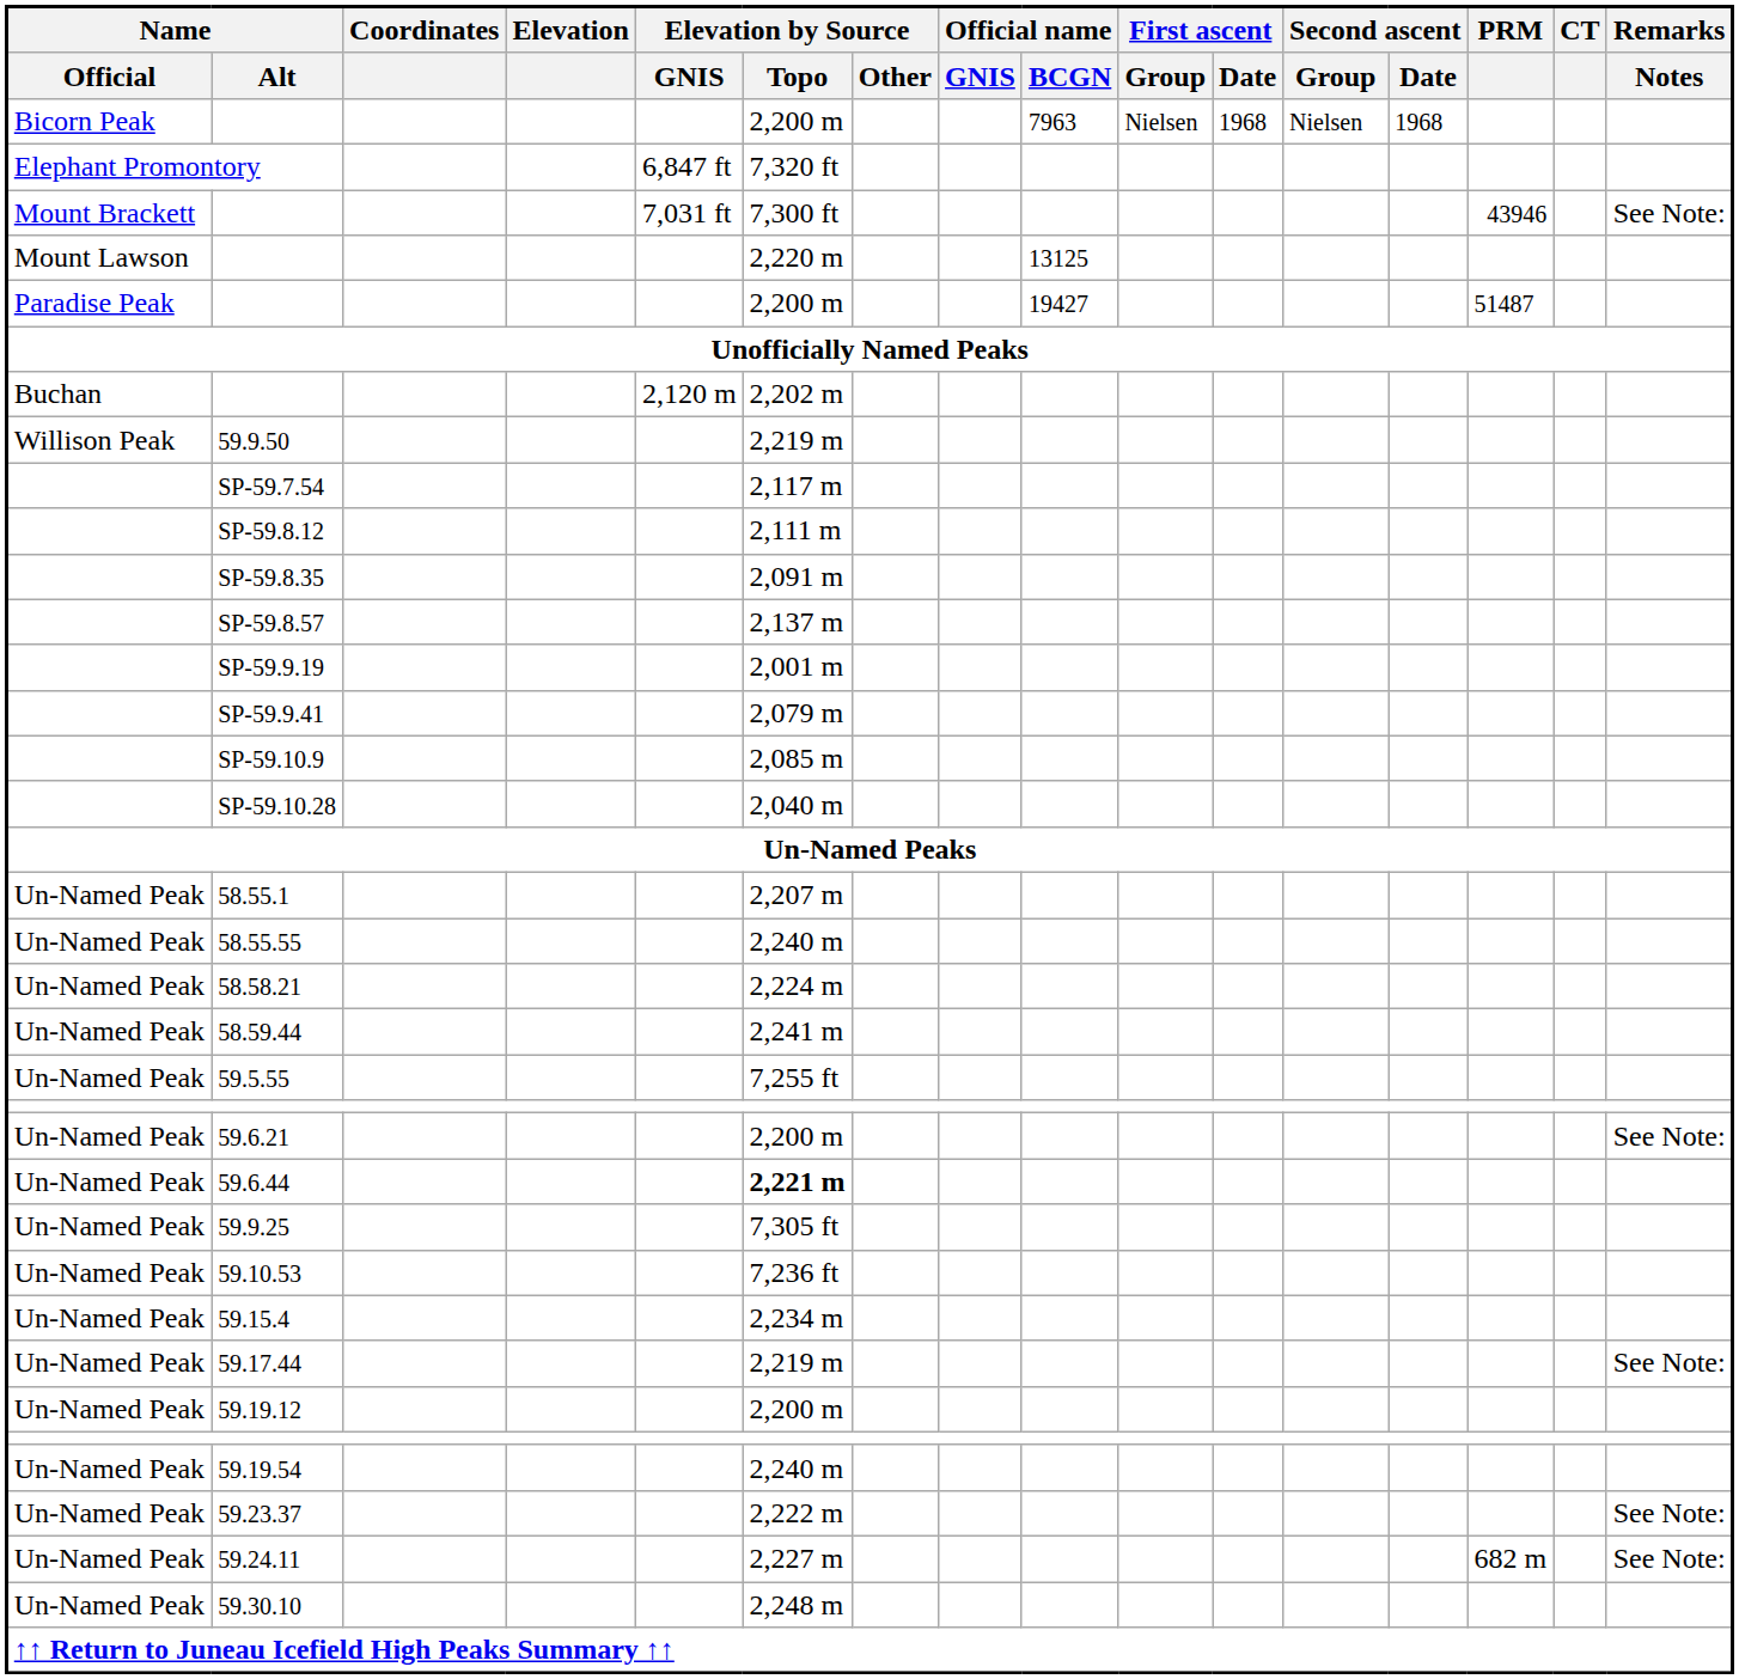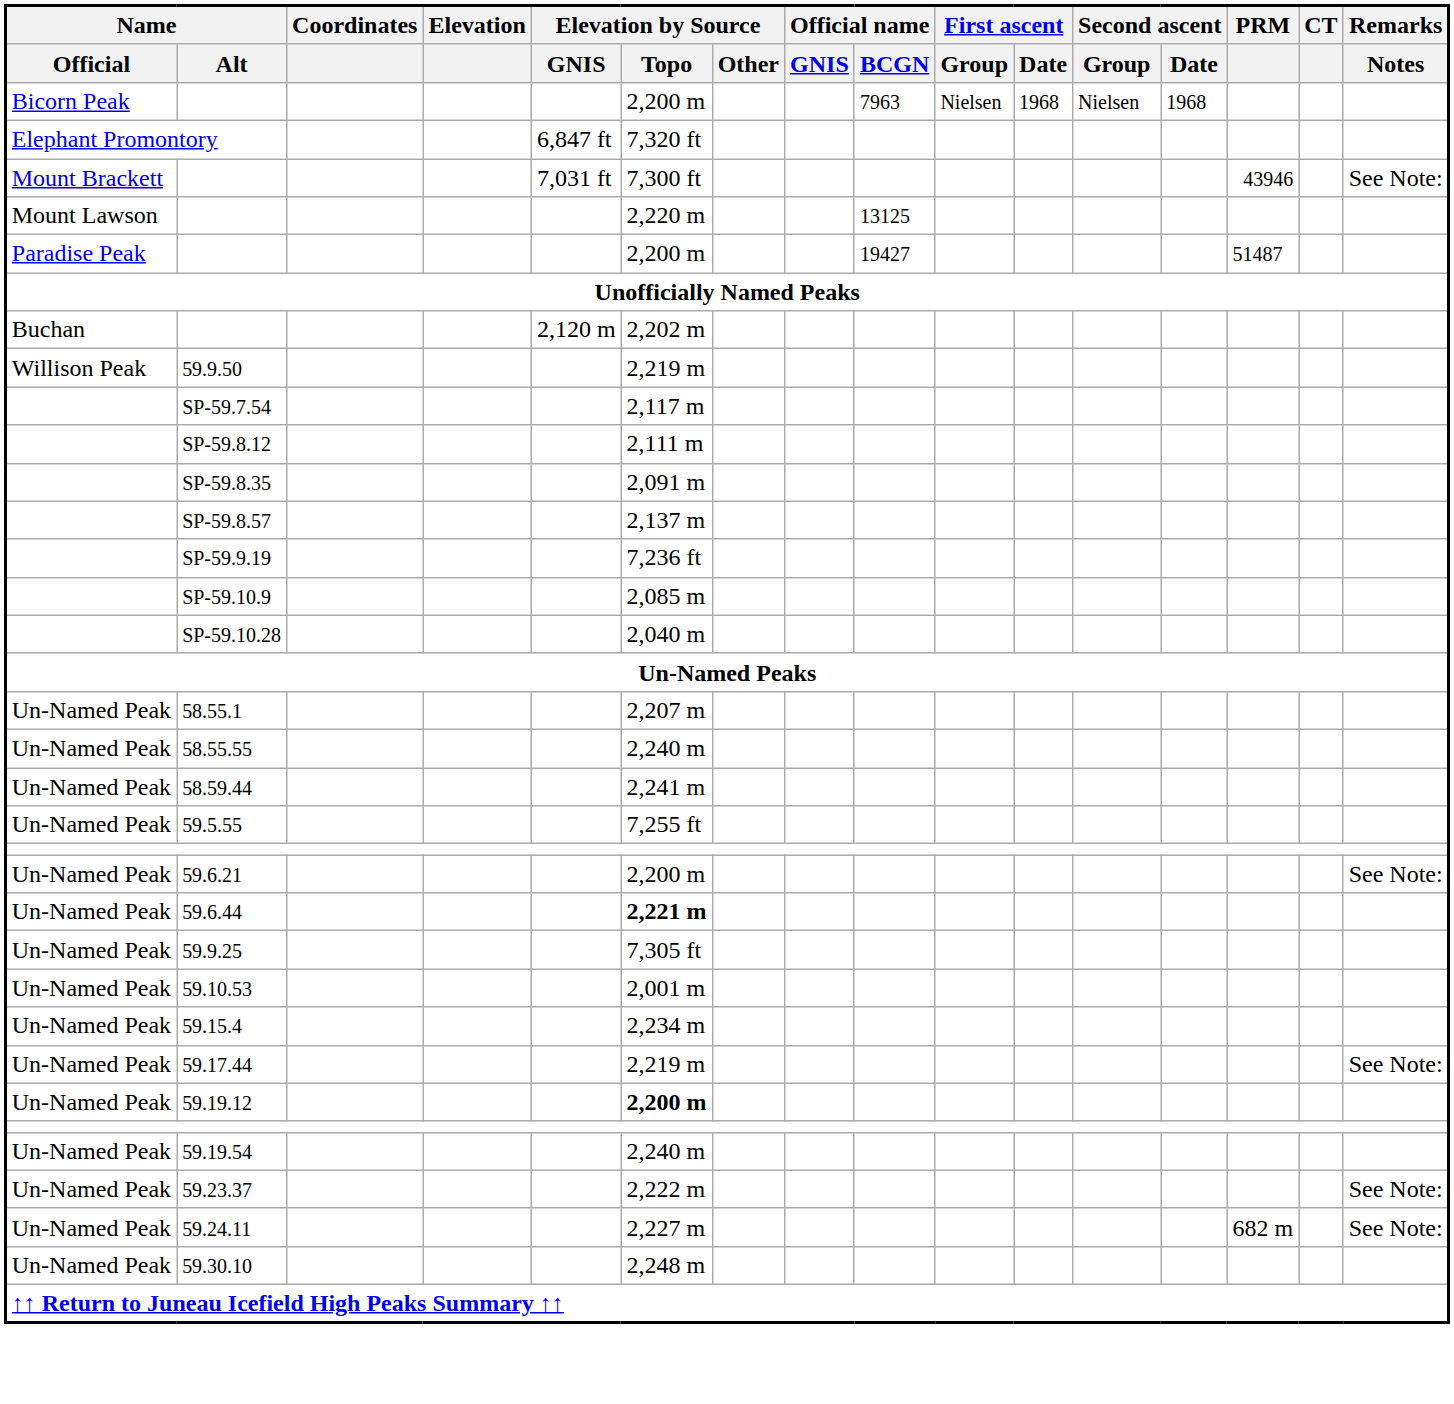 <table class="wikitable" style="border:2px solid black; background: white; color: black">
 <tr>
 <th colspan="2">Name</th>
 <th>Coordinates</th>
 <th>Elevation</th>
 <th colspan="3">Elevation by Source</th>
 <th colspan="2">Official name</th>
 <th colspan="2"><a href='#'>First ascent</a></th>
 <th colspan="2">Second ascent</th>
 <th>PRM</th>
 <th>CT </th>
 <th>Remarks</th>
 </tr>
 <tr>
 <th>Official</th>
 <th>Alt</th>
 <th></th>
 <th></th>
 <th>GNIS</th>
 <th>Topo</th>
 <th>Other</th>
 <th><a href='#'>GNIS</a></th>
 <th><a href='#'>BCGN</a></th>
 <th>Group</th>
 <th>Date</th>
 <th>Group</th>
 <th>Date</th>
 <th></th>
 <th></th>
 <th>Notes</th>
 </tr>
 <tr>
 <td><a href='#'>Bicorn Peak</a></td>
 <td></td>
 <td><small></small></td>
 <td style="text-align:right;"></td>
 <td></td>
 <td>2,200 m</td>
 <td></td>
 <td></td>
 <td><small>7963</small></td>
 <td><small>Nielsen</small></td>
 <td><small>1968 </small></td>
 <td><small>Nielsen</small></td>
 <td><small>1968 </small></td>
 <td></td>
 <td></td>
 <td></td>
 </tr>
 <tr>
 <td colspan="2"><a href='#'>Elephant Promontory</a></td>
 <td><small></small></td>
 <td style="text-align:right;"></td>
 <td>6,847 ft</td>
 <td>7,320 ft</td>
 <td></td>
 <td><small> </small></td>
 <td></td>
 <td></td>
 <td></td>
 <td></td>
 <td></td>
 <td></td>
 <td></td>
 <td></td>
 </tr>
 <tr>
 <td><a href='#'>Mount Brackett</a></td>
 <td></td>
 <td><small></small></td>
 <td style="text-align:right;"></td>
 <td>7,031 ft</td>
 <td>7,300 ft</td>
 <td></td>
 <td><small></small></td>
 <td></td>
 <td></td>
 <td></td>
 <td></td>
 <td></td>
 <td style="text-align:right;"><small>43946</small></td>
 <td></td>
 <td>See Note:</td>
 </tr>
 <tr>
 <td>Mount Lawson</td>
 <td></td>
 <td><small></small></td>
 <td style="text-align:right;"></td>
 <td></td>
 <td>2,220 m</td>
 <td></td>
 <td></td>
 <td><small>13125 </small></td>
 <td></td>
 <td></td>
 <td></td>
 <td></td>
 <td></td>
 <td></td>
 <td></td>
 </tr>
 <tr>
 <td><a href='#'>Paradise Peak</a></td>
 <td></td>
 <td><small></small></td>
 <td style="text-align:right;"></td>
 <td></td>
 <td>2,200 m</td>
 <td></td>
 <td></td>
 <td><small>19427 </small></td>
 <td></td>
 <td></td>
 <td></td>
 <td></td>
 <td><small>51487</small></td>
 <td></td>
 <td></td>
 </tr>
 <tr>
 <td colspan="16" style="text-align:center;"><strong>Unofficially Named Peaks</strong></td>
 </tr>
 <tr>
 <td>Buchan</td>
 <td></td>
 <td><small></small></td>
 <td style="text-align:right;"></td>
 <td>2,120 m</td>
 <td>2,202 m</td>
 <td></td>
 <td></td>
 <td></td>
 <td></td>
 <td></td>
 <td></td>
 <td></td>
 <td></td>
 <td></td>
 <td></td>
 </tr>
 <tr>
 <td>Willison Peak</td>
 <td><small>59.9.50 </small></td>
 <td><small></small></td>
 <td style="text-align:right;"></td>
 <td></td>
 <td>2,219 m</td>
 <td></td>
 <td></td>
 <td></td>
 <td></td>
 <td></td>
 <td></td>
 <td></td>
 <td></td>
 <td></td>
 <td></td>
 </tr>
 <tr>
 <td></td>
 <td><small>SP-59.7.54 </small></td>
 <td><small></small></td>
 <td style="text-align:right;"></td>
 <td></td>
 <td>2,117 m</td>
 <td></td>
 <td></td>
 <td></td>
 <td></td>
 <td></td>
 <td></td>
 <td></td>
 <td></td>
 <td></td>
 <td></td>
 </tr>
 <tr>
 <td></td>
 <td><small>SP-59.8.12 </small></td>
 <td><small></small></td>
 <td style="text-align:right;"></td>
 <td></td>
 <td>2,111 m</td>
 <td></td>
 <td></td>
 <td></td>
 <td></td>
 <td></td>
 <td></td>
 <td></td>
 <td></td>
 <td></td>
 <td></td>
 </tr>
 <tr>
 <td></td>
 <td><small>SP-59.8.35</small></td>
 <td><small></small></td>
 <td style="text-align:right;"></td>
 <td></td>
 <td>2,091 m</td>
 <td></td>
 <td></td>
 <td></td>
 <td></td>
 <td></td>
 <td></td>
 <td></td>
 <td></td>
 <td></td>
 <td></td>
 </tr>
 <tr>
 <td></td>
 <td><small>SP-59.8.57</small></td>
 <td><small></small></td>
 <td style="text-align:right;"></td>
 <td></td>
 <td>2,137 m</td>
 <td></td>
 <td></td>
 <td></td>
 <td></td>
 <td></td>
 <td></td>
 <td></td>
 <td></td>
 <td></td>
 <td></td>
 </tr>
 <tr>
 <td></td>
 <td><small>SP-59.9.19</small></td>
 <td><small></small></td>
 <td style="text-align:right;"></td>
 <td></td>
-<td>2,001 m</td>
-<td></td>
-<td></td>
-<td></td>
-<td></td>
-<td></td>
-<td></td>
-<td></td>
-<td></td>
-<td></td>
-<td></td>
-</tr>
-<tr>
-<td></td>
-<td><small>SP-59.9.41 </small></td>
-<td><small></small></td>
-<td style="text-align:right;"></td>
-<td></td>
-<td>2,079 m</td>
+<td>7,236 ft</td>
 <td></td>
 <td></td>
 <td></td>
 <td></td>
 <td></td>
 <td></td>
 <td></td>
 <td></td>
 <td></td>
 <td></td>
 </tr>
 <tr>
 <td></td>
 <td><small>SP-59.10.9 </small></td>
 <td><small></small></td>
 <td style="text-align:right;"></td>
 <td></td>
 <td>2,085 m</td>
 <td></td>
 <td></td>
 <td></td>
 <td></td>
 <td></td>
 <td></td>
 <td></td>
 <td></td>
 <td></td>
 <td></td>
 </tr>
 <tr>
 <td></td>
 <td><small>SP-59.10.28 </small></td>
 <td><small></small></td>
 <td style="text-align:right;"></td>
 <td></td>
 <td>2,040 m</td>
 <td></td>
 <td></td>
 <td></td>
 <td></td>
 <td></td>
 <td></td>
 <td></td>
 <td></td>
 <td></td>
 <td></td>
 </tr>
 <tr>
 <td colspan="16" style="text-align:center;"><strong>Un-Named Peaks</strong></td>
 </tr>
 <tr>
 <td>Un-Named Peak</td>
 <td><small>58.55.1 </small></td>
 <td><small></small></td>
 <td style="text-align:right;"></td>
 <td></td>
 <td>2,207 m</td>
 <td></td>
 <td></td>
 <td></td>
 <td></td>
 <td></td>
 <td></td>
 <td></td>
 <td></td>
 <td></td>
 <td></td>
 </tr>
 <tr>
 <td>Un-Named Peak</td>
 <td><small>58.55.55 </small></td>
 <td><small></small></td>
 <td style="text-align:right;"></td>
 <td></td>
 <td>2,240 m</td>
-<td></td>
-<td></td>
-<td></td>
-<td></td>
-<td></td>
-<td></td>
-<td></td>
-<td></td>
-<td></td>
-<td></td>
-</tr>
-<tr>
-<td>Un-Named Peak</td>
-<td><small>58.58.21 </small></td>
-<td><small></small></td>
-<td style="text-align:right;"></td>
-<td></td>
-<td>2,224 m</td>
 <td></td>
 <td></td>
 <td></td>
 <td></td>
 <td></td>
 <td></td>
 <td></td>
 <td></td>
 <td></td>
 <td></td>
 </tr>
 <tr>
 <td>Un-Named Peak</td>
 <td><small>58.59.44 </small></td>
 <td><small></small></td>
 <td style="text-align:right;"></td>
 <td></td>
 <td>2,241 m</td>
 <td></td>
 <td></td>
 <td></td>
 <td></td>
 <td></td>
 <td></td>
 <td></td>
 <td></td>
 <td></td>
 <td></td>
 </tr>
 <tr>
 <td>Un-Named Peak</td>
 <td><small>59.5.55 </small></td>
 <td><small></small></td>
 <td style="text-align:right;"></td>
 <td></td>
 <td>7,255 ft</td>
 <td></td>
 <td></td>
 <td></td>
 <td></td>
 <td></td>
 <td></td>
 <td></td>
 <td></td>
 <td></td>
 <td></td>
 </tr>
 <tr>
 <td colspan="16" style="text-align:center;"><strong></strong></td>
 </tr>
 <tr>
 <td>Un-Named Peak</td>
 <td><small>59.6.21 </small></td>
 <td><small></small></td>
 <td style="text-align:right;"></td>
 <td></td>
 <td>2,200 m</td>
 <td></td>
 <td></td>
 <td></td>
 <td></td>
 <td></td>
 <td></td>
 <td></td>
 <td></td>
 <td></td>
 <td>See Note:</td>
 </tr>
 <tr>
 <td>Un-Named Peak</td>
 <td><small>59.6.44 </small></td>
 <td><small></small></td>
 <td style="text-align:right;"></td>
 <td></td>
 <td><strong>2,221 m</strong></td>
 <td></td>
 <td></td>
 <td></td>
 <td></td>
 <td></td>
 <td></td>
 <td></td>
 <td></td>
 <td></td>
 <td></td>
 </tr>
 <tr>
 <td>Un-Named Peak</td>
 <td><small>59.9.25 </small></td>
 <td><small></small></td>
 <td style="text-align:right;"></td>
 <td></td>
 <td>7,305 ft</td>
 <td></td>
 <td></td>
 <td></td>
 <td></td>
 <td></td>
 <td></td>
 <td></td>
 <td></td>
 <td></td>
 <td></td>
 </tr>
 <tr>
 <td>Un-Named Peak</td>
 <td><small>59.10.53 </small></td>
 <td><small></small></td>
 <td style="text-align:right;"></td>
 <td></td>
-<td>7,236 ft</td>
+<td>2,001 m</td>
 <td></td>
 <td></td>
 <td></td>
 <td></td>
 <td></td>
 <td></td>
 <td></td>
 <td></td>
 <td></td>
 <td></td>
 </tr>
 <tr>
 <td>Un-Named Peak</td>
 <td><small>59.15.4 </small></td>
 <td><small></small></td>
 <td style="text-align:right;"></td>
 <td></td>
 <td>2,234 m</td>
 <td></td>
 <td></td>
 <td></td>
 <td></td>
 <td></td>
 <td></td>
 <td></td>
 <td></td>
 <td></td>
 <td></td>
 </tr>
 <tr>
 <td>Un-Named Peak</td>
 <td><small>59.17.44 </small></td>
 <td><small></small></td>
 <td style="text-align:right;"></td>
 <td></td>
 <td>2,219 m</td>
 <td></td>
 <td></td>
 <td></td>
 <td></td>
 <td></td>
 <td></td>
 <td></td>
 <td></td>
 <td></td>
 <td>See Note:</td>
 </tr>
 <tr>
 <td>Un-Named Peak</td>
 <td><small>59.19.12 </small></td>
 <td><small></small></td>
 <td style="text-align:right;"></td>
 <td></td>
-<td>2,200 m</td>
+<td><strong>2,200 m</strong></td>
 <td></td>
 <td></td>
 <td></td>
 <td></td>
 <td></td>
 <td></td>
 <td></td>
 <td></td>
 <td></td>
 <td></td>
 </tr>
 <tr>
 <td colspan="16" style="text-align:center;"><strong></strong></td>
 </tr>
 <tr>
 <td>Un-Named Peak</td>
 <td><small>59.19.54 </small></td>
 <td><small></small></td>
 <td style="text-align:right;"></td>
 <td></td>
 <td>2,240 m</td>
 <td></td>
 <td></td>
 <td></td>
 <td></td>
 <td></td>
 <td></td>
 <td></td>
 <td></td>
 <td></td>
 <td></td>
 </tr>
 <tr>
 <td>Un-Named Peak</td>
 <td><small>59.23.37 </small></td>
 <td><small></small></td>
 <td style="text-align:right;"></td>
 <td></td>
 <td>2,222 m</td>
 <td></td>
 <td></td>
 <td></td>
 <td></td>
 <td></td>
 <td></td>
 <td></td>
 <td></td>
 <td></td>
 <td>See Note:</td>
 </tr>
 <tr>
 <td>Un-Named Peak</td>
 <td><small>59.24.11 </small></td>
 <td><small></small></td>
 <td style="text-align:right;"></td>
 <td></td>
 <td>2,227 m</td>
 <td></td>
 <td></td>
 <td></td>
 <td></td>
 <td></td>
 <td></td>
 <td></td>
 <td style="text-align:right;">682 m</td>
 <td></td>
 <td>See Note: </td>
 </tr>
 <tr>
 <td>Un-Named Peak</td>
 <td><small>59.30.10 </small></td>
 <td><small></small></td>
 <td style="text-align:right;"></td>
 <td></td>
 <td>2,248 m</td>
 <td></td>
 <td></td>
 <td></td>
 <td></td>
 <td></td>
 <td></td>
 <td></td>
 <td></td>
 <td></td>
 <td></td>
 </tr>
 <tr>
 <td colspan="16"><a href='#'><strong>↑↑ Return to Juneau Icefield High Peaks Summary ↑↑</strong></a></td>
 </tr>
 <tr>
 </tr>
 </table>
